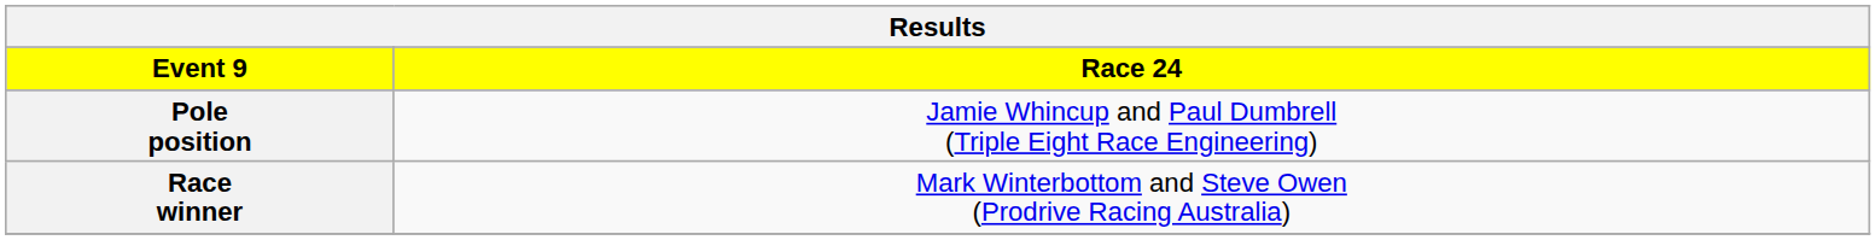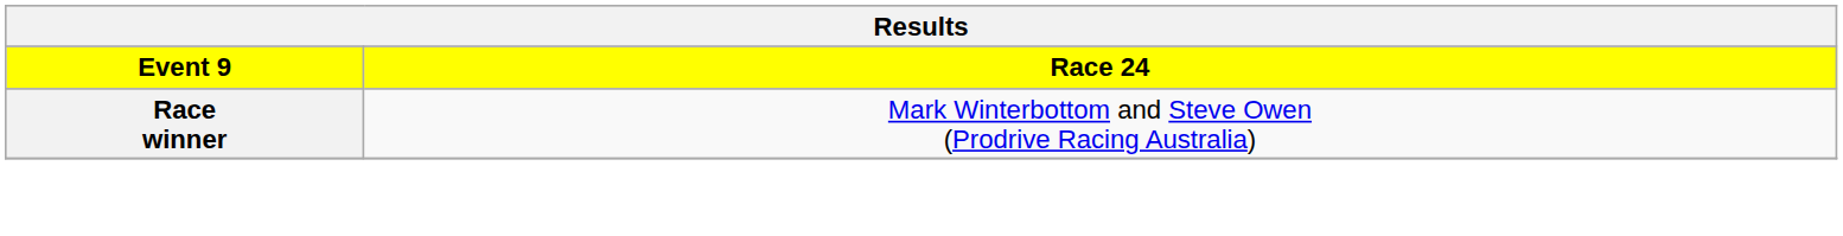 <table class="wikitable collapsible collapsed" align="center" width=75% style="font-size: 85%; max-width: 950px">
 <tr>
 <th colspan="2">Results</th>
 </tr>
 <tr style="font-weight: bold; text-align:center; background:yellow">
 <td>Event 9</td>
 <td>Race 24</td>
 </tr>
 <tr>
-<th>Pole<br>position</th>
-<td align="center"> <a href='#'>Jamie Whincup</a> and  <a href='#'>Paul Dumbrell</a><br>(<a href='#'>Triple Eight Race Engineering</a>)</td>
-</tr>
-<tr>
 <th>Race<br>winner</th>
 <td align="center"> <a href='#'>Mark Winterbottom</a> and  <a href='#'>Steve Owen</a><br>(<a href='#'>Prodrive Racing Australia</a>)</td>
 </tr>
 <tr>
 </tr>
 </table>
